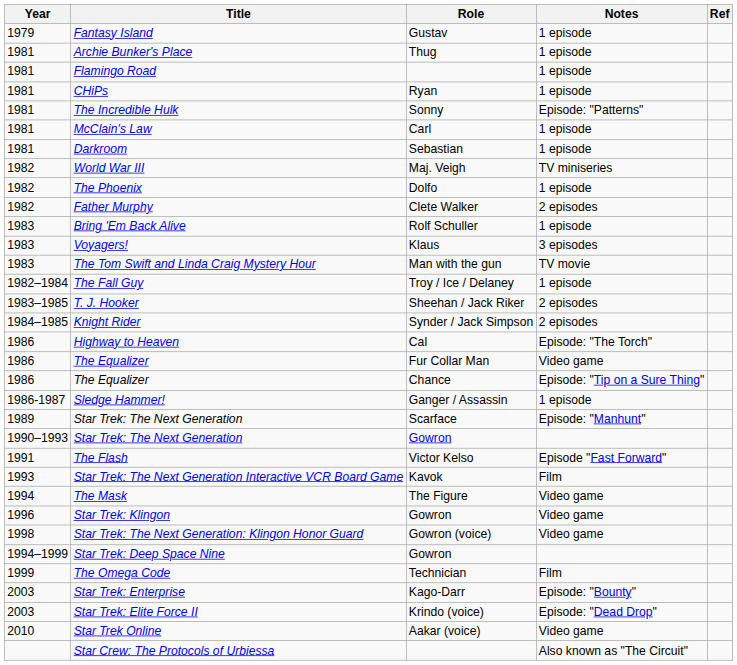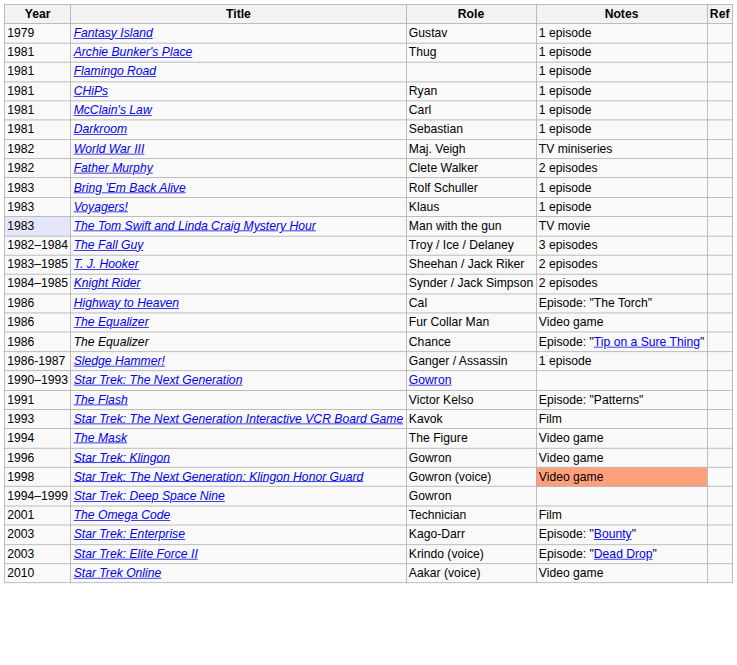 <table class="wikitable sortable">
 <tr>
 <th>Year</th>
 <th>Title</th>
 <th>Role</th>
 <th>Notes</th>
 <th>Ref</th>
 </tr>
 <tr>
 <td>1979</td>
 <td><em><a href='#'>Fantasy Island</a></em></td>
 <td>Gustav</td>
 <td>1 episode</td>
 <td></td>
 </tr>
 <tr>
 <td>1981</td>
 <td><em><a href='#'>Archie Bunker's Place</a></em></td>
 <td>Thug</td>
 <td>1 episode</td>
 <td></td>
 </tr>
 <tr>
 <td>1981</td>
 <td><em><a href='#'> Flamingo Road</a></em></td>
 <td></td>
 <td>1 episode</td>
 <td></td>
 </tr>
 <tr>
 <td>1981</td>
 <td><em><a href='#'>CHiPs</a></em></td>
 <td>Ryan</td>
 <td>1 episode</td>
 <td></td>
 </tr>
 <tr>
 <td>1981</td>
-<td><em><a href='#'>The Incredible Hulk</a></em></td>
-<td>Sonny</td>
-<td>Episode: "Patterns" </td>
-<td></td>
-</tr>
-<tr>
-<td>1981</td>
 <td><em><a href='#'>McClain's Law</a></em></td>
 <td>Carl</td>
 <td>1 episode</td>
 <td></td>
 </tr>
 <tr>
 <td>1981</td>
 <td><em><a href='#'>Darkroom</a></em></td>
 <td>Sebastian</td>
 <td>1 episode</td>
 <td></td>
 </tr>
 <tr>
 <td>1982</td>
 <td><em><a href='#'>World War III</a></em></td>
 <td>Maj. Veigh</td>
 <td>TV miniseries</td>
 <td></td>
 </tr>
 <tr>
 <td>1982</td>
-<td><em><a href='#'>The Phoenix</a></em></td>
-<td>Dolfo</td>
-<td>1 episode</td>
-<td></td>
-</tr>
-<tr>
-<td>1982</td>
 <td><em><a href='#'>Father Murphy</a></em></td>
 <td>Clete Walker</td>
 <td>2 episodes</td>
 <td></td>
 </tr>
 <tr>
 <td>1983</td>
 <td><em><a href='#'>Bring 'Em Back Alive</a></em></td>
 <td>Rolf Schuller</td>
 <td>1 episode</td>
 <td></td>
 </tr>
 <tr>
 <td>1983</td>
 <td><em><a href='#'>Voyagers!</a></em></td>
 <td>Klaus</td>
-<td>3 episodes</td>
+<td>1 episode</td>
 <td></td>
 </tr>
 <tr>
-<td>1983</td>
+<td style="background: lavender;">1983</td>
 <td><em><a href='#'>The Tom Swift and Linda Craig Mystery Hour</a></em></td>
 <td>Man with the gun</td>
 <td>TV movie</td>
 <td></td>
 </tr>
 <tr>
 <td>1982–1984</td>
 <td><em><a href='#'>The Fall Guy</a></em></td>
 <td>Troy / Ice / Delaney</td>
-<td>1 episode</td>
+<td>3 episodes</td>
 <td></td>
 </tr>
 <tr>
 <td>1983–1985</td>
 <td><em><a href='#'>T. J. Hooker</a></em></td>
 <td>Sheehan / Jack Riker</td>
 <td>2 episodes</td>
 <td></td>
 </tr>
 <tr>
 <td>1984–1985</td>
 <td><em><a href='#'>Knight Rider</a></em></td>
 <td>Synder / Jack Simpson</td>
 <td>2 episodes</td>
 <td></td>
 </tr>
 <tr>
 <td>1986</td>
 <td><em><a href='#'>Highway to Heaven</a></em></td>
 <td>Cal</td>
 <td>Episode: "The Torch" </td>
 <td></td>
 </tr>
 <tr>
 <td>1986</td>
 <td><em><a href='#'>The Equalizer</a></em></td>
 <td>Fur Collar Man</td>
 <td>Video game</td>
 <td></td>
 </tr>
 <tr>
 <td>1986</td>
 <td><em>The Equalizer</em></td>
 <td>Chance</td>
 <td>Episode: "<a href='#'>Tip on a Sure Thing</a>" </td>
 <td></td>
 </tr>
 <tr>
 <td>1986-1987</td>
 <td><em><a href='#'>Sledge Hammer!</a></em></td>
 <td>Ganger / Assassin</td>
 <td>1 episode</td>
 <td></td>
 </tr>
 <tr>
-<td>1989</td>
-<td><em>Star Trek: The Next Generation</em></td>
-<td>Scarface</td>
-<td>Episode: "<a href='#'>Manhunt</a>"</td>
-<td></td>
-</tr>
-<tr>
 <td>1990–1993</td>
 <td><em><a href='#'>Star Trek: The Next Generation</a></em></td>
 <td><a href='#'>Gowron</a></td>
 <td></td>
 <td></td>
 </tr>
 <tr>
 <td>1991</td>
 <td><em><a href='#'>The Flash</a></em></td>
 <td>Victor Kelso</td>
-<td>Episode "<a href='#'>Fast Forward</a>" </td>
+<td>Episode: "Patterns" </td>
 <td></td>
 </tr>
 <tr>
 <td>1993</td>
 <td><em><a href='#'>Star Trek: The Next Generation Interactive VCR Board Game</a></em></td>
 <td>Kavok</td>
 <td>Film</td>
 <td></td>
 </tr>
 <tr>
 <td>1994</td>
 <td><em><a href='#'>The Mask</a></em></td>
 <td>The Figure</td>
 <td>Video game</td>
 <td></td>
 </tr>
 <tr>
 <td>1996</td>
 <td><em><a href='#'>Star Trek: Klingon</a></em></td>
 <td>Gowron</td>
 <td>Video game</td>
 <td></td>
 </tr>
 <tr>
 <td>1998</td>
 <td><em><a href='#'>Star Trek: The Next Generation: Klingon Honor Guard</a></em></td>
 <td>Gowron (voice)</td>
-<td>Video game</td>
+<td style="background: lightsalmon;">Video game</td>
 <td></td>
 </tr>
 <tr>
 <td>1994–1999</td>
 <td><em><a href='#'>Star Trek: Deep Space Nine</a></em></td>
 <td>Gowron</td>
 <td></td>
 <td></td>
 </tr>
 <tr>
-<td>1999</td>
+<td>2001</td>
 <td><em><a href='#'>The Omega Code</a></em></td>
 <td>Technician</td>
 <td>Film</td>
 <td></td>
 </tr>
 <tr>
 <td>2003</td>
 <td><em><a href='#'>Star Trek: Enterprise</a></em></td>
 <td>Kago-Darr</td>
 <td>Episode: "<a href='#'>Bounty</a>"</td>
 <td></td>
 </tr>
 <tr>
 <td>2003</td>
 <td><em><a href='#'>Star Trek: Elite Force II</a></em></td>
 <td>Krindo (voice)</td>
 <td>Episode: "<a href='#'>Dead Drop</a>" </td>
 <td></td>
 </tr>
 <tr>
 <td>2010</td>
 <td><em><a href='#'>Star Trek Online</a></em></td>
 <td>Aakar (voice)</td>
 <td>Video game</td>
 <td></td>
 </tr>
-<tr>
-<td></td>
-<td><em><a href='#'>Star Crew: The Protocols of Urbiessa</a></em></td>
-<td></td>
-<td>Also known as "The Circuit"</td>
-<td></td>
-</tr>
 </table>
